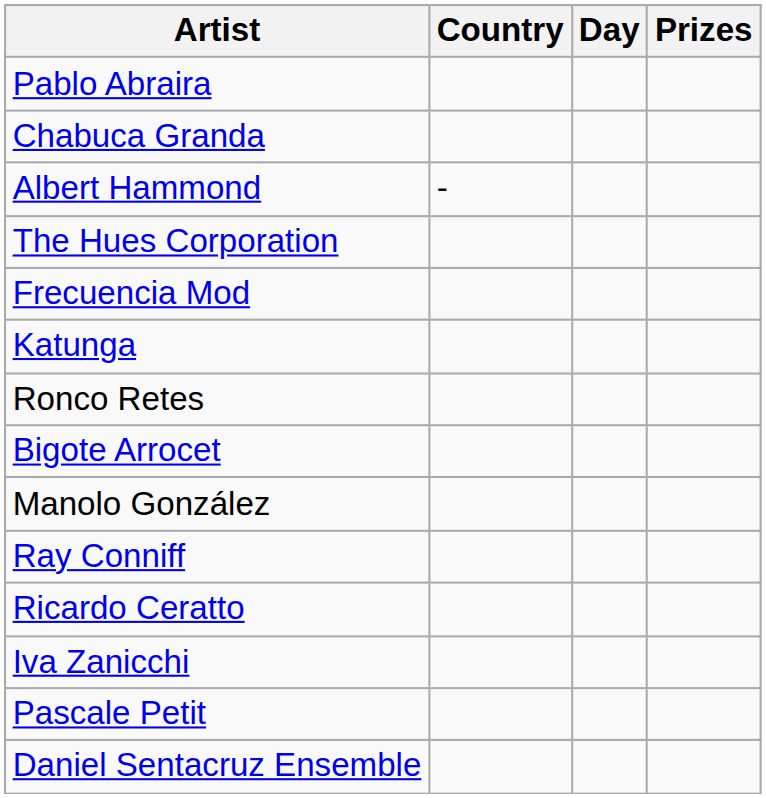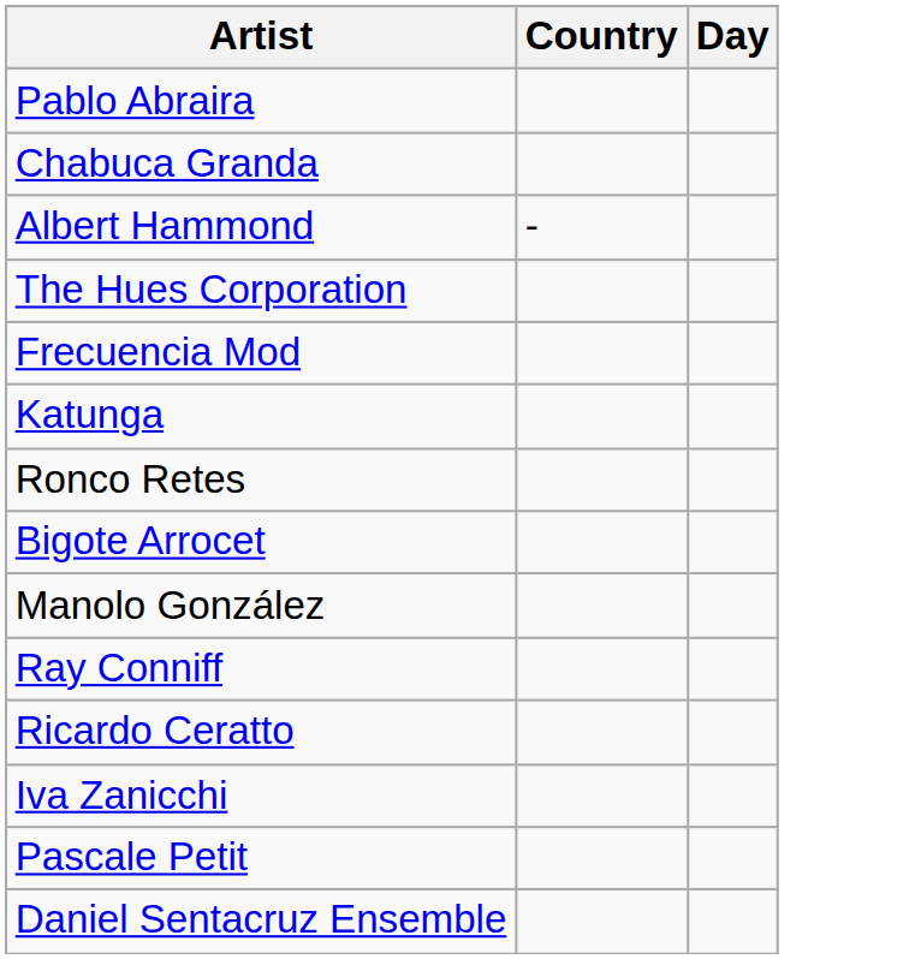 <table class="wikitable">
 <tr>
 <th>Artist</th>
 <th>Country</th>
 <th>Day</th>
-<th>Prizes</th>
 </tr>
 <tr>
 <td><a href='#'>Pablo Abraira</a></td>
-<td></td>
 <td></td>
 <td></td>
 </tr>
 <tr>
 <td><a href='#'>Chabuca Granda</a></td>
 <td></td>
 <td></td>
-<td></td>
 </tr>
 <tr>
 <td><a href='#'>Albert Hammond</a></td>
 <td>-</td>
 <td></td>
-<td></td>
 </tr>
 <tr>
 <td><a href='#'>The Hues Corporation</a></td>
-<td></td>
 <td></td>
 <td></td>
 </tr>
 <tr>
 <td><a href='#'>Frecuencia Mod</a></td>
 <td></td>
 <td></td>
-<td></td>
 </tr>
 <tr>
 <td><a href='#'>Katunga</a></td>
-<td></td>
 <td></td>
 <td></td>
 </tr>
 <tr>
 <td>Ronco Retes</td>
 <td></td>
 <td></td>
-<td></td>
 </tr>
 <tr>
 <td><a href='#'>Bigote Arrocet</a></td>
-<td></td>
 <td></td>
 <td></td>
 </tr>
 <tr>
 <td>Manolo González</td>
 <td></td>
 <td></td>
-<td></td>
 </tr>
 <tr>
 <td><a href='#'>Ray Conniff</a></td>
-<td></td>
 <td></td>
 <td></td>
 </tr>
 <tr>
 <td><a href='#'>Ricardo Ceratto</a></td>
 <td></td>
 <td></td>
-<td></td>
 </tr>
 <tr>
 <td><a href='#'>Iva Zanicchi</a></td>
-<td></td>
 <td></td>
 <td></td>
 </tr>
 <tr>
 <td><a href='#'>Pascale Petit</a></td>
 <td></td>
 <td></td>
-<td></td>
 </tr>
 <tr>
 <td><a href='#'>Daniel Sentacruz Ensemble</a></td>
 <td></td>
 <td></td>
-<td></td>
 </tr>
 </table>
